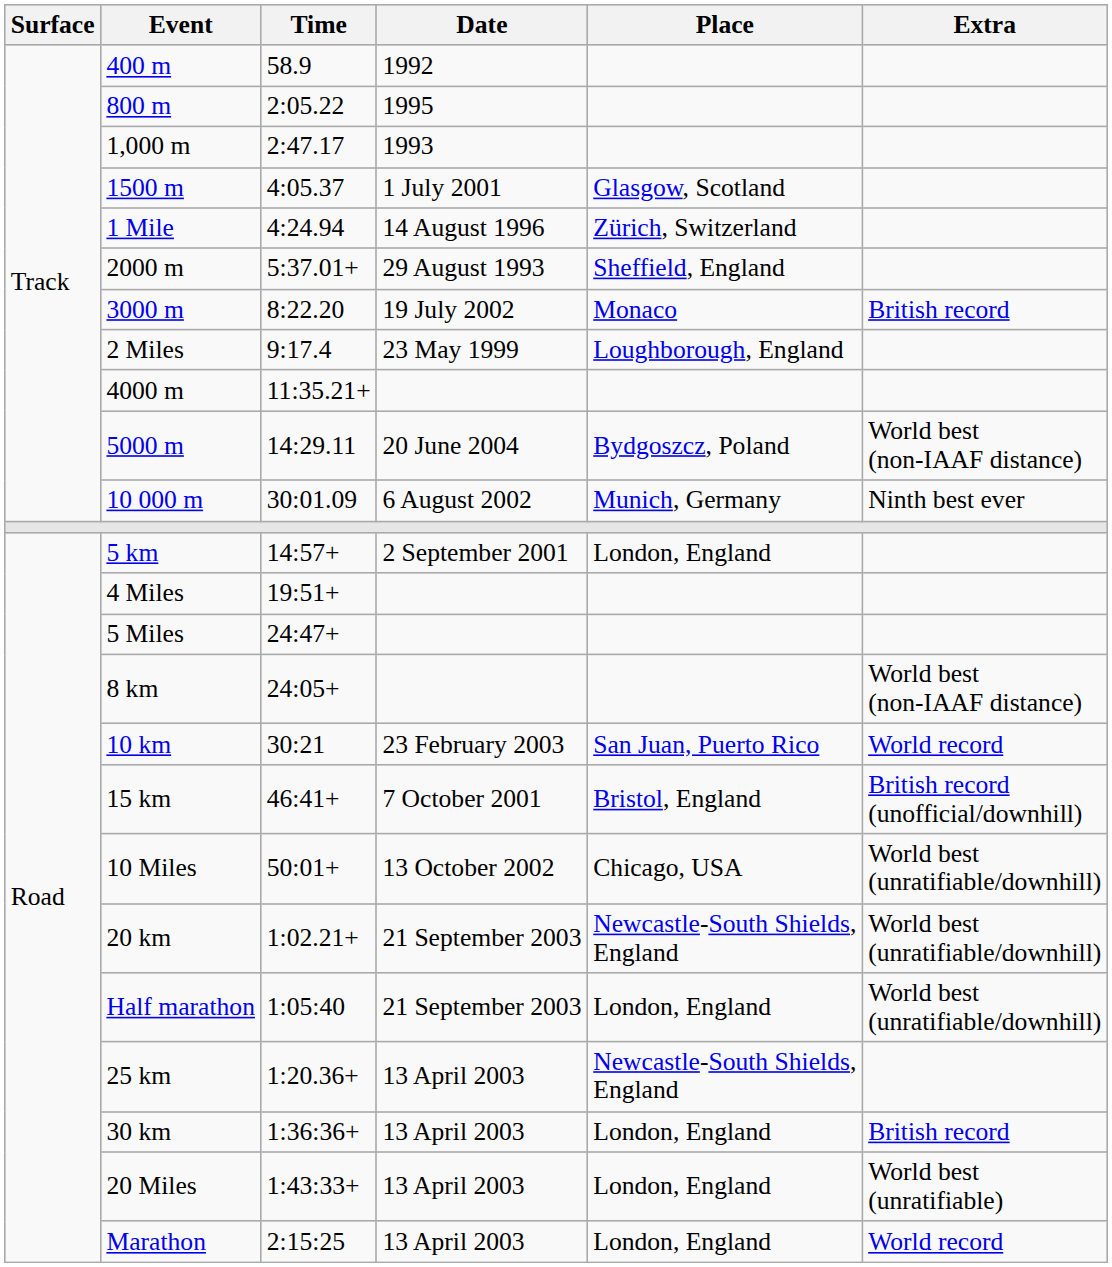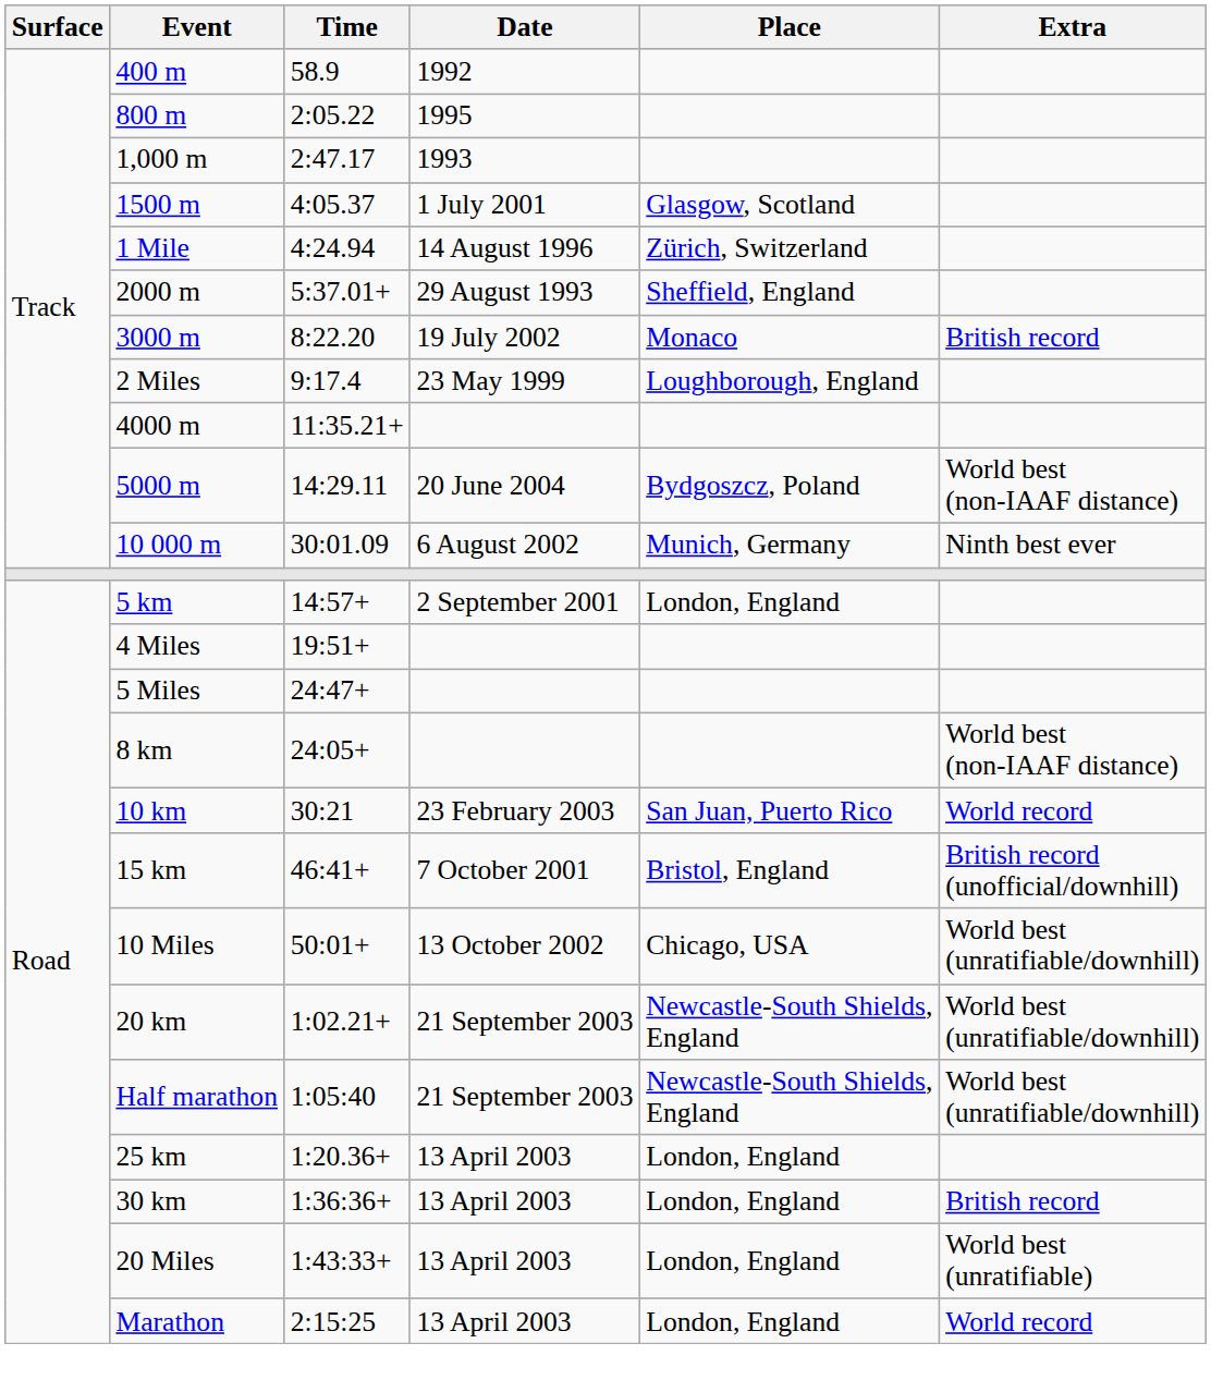 <table class="wikitable">
 <tr>
 <th>Surface</th>
 <th>Event</th>
 <th>Time</th>
 <th>Date</th>
 <th>Place</th>
 <th>Extra</th>
 </tr>
 <tr>
 <td rowspan=11>Track</td>
 <td><a href='#'>400 m</a></td>
 <td>58.9</td>
 <td>1992</td>
 <td></td>
 <td></td>
 </tr>
 <tr>
 <td><a href='#'>800 m</a></td>
 <td>2:05.22</td>
 <td>1995</td>
 <td></td>
 <td></td>
 </tr>
 <tr>
 <td>1,000 m</td>
 <td>2:47.17</td>
 <td>1993</td>
 <td></td>
 <td></td>
 </tr>
 <tr>
 <td><a href='#'>1500 m</a></td>
 <td>4:05.37</td>
 <td>1 July 2001</td>
 <td><a href='#'>Glasgow</a>, Scotland</td>
 <td></td>
 </tr>
 <tr>
 <td><a href='#'>1 Mile</a></td>
 <td>4:24.94</td>
 <td>14 August 1996</td>
 <td><a href='#'>Zürich</a>, Switzerland</td>
 <td></td>
 </tr>
 <tr>
 <td>2000 m</td>
 <td>5:37.01+</td>
 <td>29 August 1993</td>
 <td><a href='#'>Sheffield</a>, England</td>
 <td></td>
 </tr>
 <tr>
 <td><a href='#'>3000 m</a></td>
 <td>8:22.20</td>
 <td>19 July 2002</td>
 <td><a href='#'>Monaco</a></td>
 <td><a href='#'>British record</a></td>
 </tr>
 <tr>
 <td>2 Miles</td>
 <td>9:17.4</td>
 <td>23 May 1999</td>
 <td><a href='#'>Loughborough</a>, England</td>
 <td></td>
 </tr>
 <tr>
 <td>4000 m</td>
 <td>11:35.21+</td>
 <td></td>
 <td></td>
 <td></td>
 </tr>
 <tr>
 <td><a href='#'>5000 m</a></td>
 <td>14:29.11</td>
 <td>20 June 2004</td>
 <td><a href='#'>Bydgoszcz</a>, Poland</td>
 <td>World best<br>(non-IAAF distance)</td>
 </tr>
 <tr>
 <td><a href='#'>10 000 m</a></td>
 <td>30:01.09</td>
 <td>6 August 2002</td>
 <td><a href='#'>Munich</a>, Germany</td>
 <td>Ninth best ever</td>
 </tr>
 <tr>
 <td colspan="6" style="background:#e6e6e6;"></td>
 </tr>
 <tr>
 <td rowspan=13>Road</td>
 <td><a href='#'>5 km</a></td>
 <td>14:57+</td>
 <td>2 September 2001</td>
 <td>London, England</td>
 <td></td>
 </tr>
 <tr>
 <td>4 Miles</td>
 <td>19:51+</td>
 <td></td>
 <td></td>
 <td></td>
 </tr>
 <tr>
 <td>5 Miles</td>
 <td>24:47+</td>
 <td></td>
 <td></td>
 <td></td>
 </tr>
 <tr>
 <td>8 km</td>
 <td>24:05+</td>
 <td></td>
 <td></td>
 <td>World best<br>(non-IAAF distance)</td>
 </tr>
 <tr>
 <td><a href='#'>10 km</a></td>
 <td>30:21</td>
 <td>23 February 2003</td>
 <td><a href='#'>San Juan, Puerto Rico</a></td>
 <td><a href='#'>World record</a></td>
 </tr>
 <tr>
 <td>15 km</td>
 <td>46:41+</td>
 <td>7 October 2001</td>
 <td><a href='#'>Bristol</a>, England</td>
 <td><a href='#'>British record</a><br>(unofficial/downhill)</td>
 </tr>
 <tr>
 <td>10 Miles</td>
 <td>50:01+</td>
 <td>13 October 2002</td>
 <td>Chicago, USA</td>
 <td>World best<br>(unratifiable/downhill)</td>
 </tr>
 <tr>
 <td>20 km</td>
 <td>1:02.21+</td>
 <td>21 September 2003</td>
 <td><a href='#'>Newcastle</a>-<a href='#'>South Shields</a>,<br> England</td>
 <td>World best<br>(unratifiable/downhill)</td>
 </tr>
 <tr>
 <td><a href='#'>Half marathon</a></td>
 <td>1:05:40</td>
 <td>21 September 2003</td>
-<td>London, England</td>
+<td><a href='#'>Newcastle</a>-<a href='#'>South Shields</a>,<br> England</td>
 <td>World best<br>(unratifiable/downhill)</td>
 </tr>
 <tr>
 <td>25 km</td>
 <td>1:20.36+</td>
 <td>13 April 2003</td>
-<td><a href='#'>Newcastle</a>-<a href='#'>South Shields</a>,<br> England</td>
+<td>London, England</td>
 <td></td>
 </tr>
 <tr>
 <td>30 km</td>
 <td>1:36:36+</td>
 <td>13 April 2003</td>
 <td>London, England</td>
 <td><a href='#'>British record</a></td>
 </tr>
 <tr>
 <td>20 Miles</td>
 <td>1:43:33+</td>
 <td>13 April 2003</td>
 <td>London, England</td>
 <td>World best<br>(unratifiable)</td>
 </tr>
 <tr>
 <td><a href='#'>Marathon</a></td>
 <td>2:15:25</td>
 <td>13 April 2003</td>
 <td>London, England</td>
 <td><a href='#'>World record</a></td>
 </tr>
 </table>
